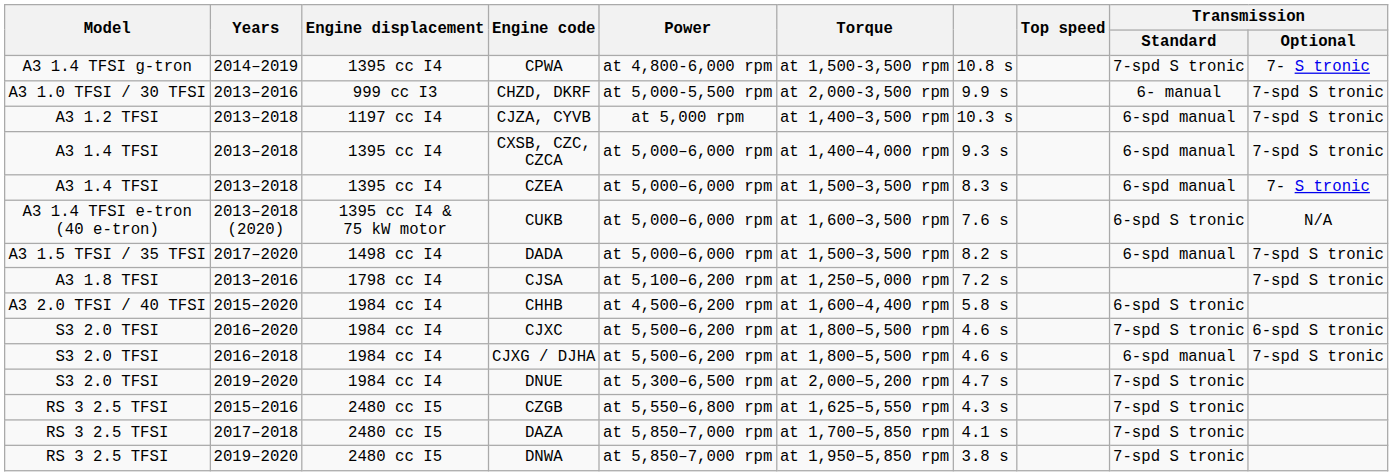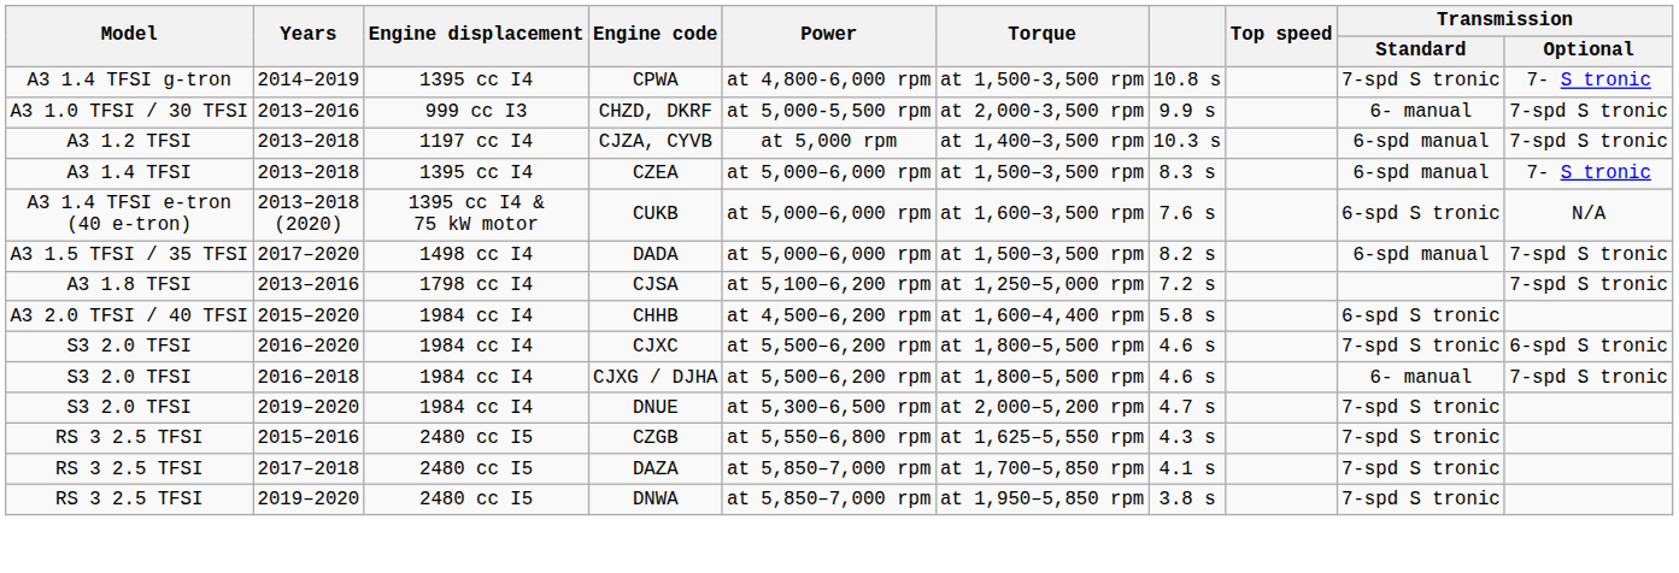 <table class="wikitable sticky-header" style="text-align: center; font-size: 95%">
 <tr>
 <th rowspan="2">Model</th>
 <th rowspan="2">Years</th>
 <th rowspan="2">Engine displacement</th>
 <th rowspan="2">Engine code</th>
 <th rowspan="2">Power</th>
 <th rowspan="2">Torque</th>
 <th rowspan="2"></th>
 <th rowspan="2">Top speed</th>
 <th colspan="2">Transmission</th>
 </tr>
 <tr>
 <th>Standard</th>
 <th>Optional</th>
 </tr>
 <tr>
 <td>A3 1.4 TFSI g-tron</td>
 <td>2014–2019</td>
 <td>1395 cc I4</td>
 <td>CPWA</td>
 <td> at 4,800-6,000 rpm</td>
 <td> at 1,500-3,500 rpm</td>
 <td>10.8 s</td>
 <td></td>
 <td>7-spd S tronic</td>
 <td>7- <a href='#'>S tronic</a></td>
 </tr>
 <tr>
 <td>A3 1.0 TFSI / 30 TFSI</td>
 <td>2013–2016</td>
 <td>999 cc I3</td>
 <td>CHZD, DKRF</td>
 <td> at 5,000-5,500 rpm</td>
 <td> at 2,000-3,500 rpm</td>
 <td>9.9 s</td>
 <td></td>
 <td>6- manual</td>
 <td>7-spd S tronic</td>
 </tr>
 <tr>
 <td>A3 1.2 TFSI</td>
 <td>2013–2018</td>
 <td>1197 cc I4</td>
 <td>CJZA, CYVB</td>
 <td> at 5,000 rpm</td>
 <td> at 1,400–3,500 rpm</td>
 <td>10.3 s</td>
-<td></td>
-<td>6-spd manual</td>
-<td>7-spd S tronic</td>
-</tr>
-<tr>
-<td>A3 1.4 TFSI</td>
-<td>2013–2018</td>
-<td>1395 cc I4</td>
-<td>CXSB, CZC,<br>CZCA</td>
-<td> at 5,000–6,000 rpm</td>
-<td> at 1,400–4,000 rpm</td>
-<td>9.3 s</td>
 <td></td>
 <td>6-spd manual</td>
 <td>7-spd S tronic</td>
 </tr>
 <tr>
 <td>A3 1.4 TFSI</td>
 <td>2013–2018</td>
 <td>1395 cc I4</td>
 <td>CZEA</td>
 <td> at 5,000–6,000 rpm</td>
 <td> at 1,500–3,500 rpm</td>
 <td>8.3 s</td>
 <td></td>
 <td>6-spd manual</td>
 <td>7- <a href='#'>S tronic</a></td>
 </tr>
 <tr>
 <td>A3 1.4 TFSI e-tron<br>(40 e-tron)</td>
 <td>2013–2018<br>(2020)</td>
 <td>1395 cc I4 &<br>75 kW motor</td>
 <td>CUKB</td>
 <td> at 5,000–6,000 rpm</td>
 <td> at 1,600–3,500 rpm</td>
 <td>7.6 s</td>
 <td></td>
 <td>6-spd S tronic</td>
 <td>N/A</td>
 </tr>
 <tr>
 <td>A3 1.5 TFSI / 35 TFSI</td>
 <td>2017–2020</td>
 <td>1498 cc I4</td>
 <td>DADA</td>
 <td> at 5,000–6,000 rpm</td>
 <td> at 1,500–3,500 rpm</td>
 <td>8.2 s</td>
 <td></td>
 <td>6-spd manual</td>
 <td>7-spd S tronic</td>
 </tr>
 <tr>
 <td>A3 1.8 TFSI</td>
 <td>2013–2016</td>
 <td>1798 cc I4</td>
 <td>CJSA</td>
 <td> at 5,100–6,200 rpm</td>
 <td> at 1,250–5,000 rpm</td>
 <td>7.2 s</td>
 <td></td>
 <td></td>
 <td>7-spd S tronic</td>
 </tr>
 <tr>
 <td>A3 2.0 TFSI / 40 TFSI</td>
 <td>2015–2020</td>
 <td>1984 cc I4</td>
 <td>CHHB</td>
 <td> at 4,500–6,200 rpm</td>
 <td> at 1,600–4,400 rpm</td>
 <td>5.8 s</td>
 <td></td>
 <td>6-spd S tronic</td>
 <td></td>
 </tr>
 <tr>
 <td>S3 2.0 TFSI</td>
 <td>2016–2020</td>
 <td>1984 cc I4</td>
 <td>CJXC</td>
 <td> at 5,500–6,200 rpm</td>
 <td> at 1,800–5,500 rpm</td>
 <td>4.6 s</td>
 <td></td>
 <td>7-spd S tronic</td>
 <td>6-spd S tronic</td>
 </tr>
 <tr>
 <td>S3 2.0 TFSI</td>
 <td>2016–2018</td>
 <td>1984 cc I4</td>
 <td>CJXG / DJHA</td>
 <td> at 5,500–6,200 rpm</td>
 <td> at 1,800–5,500 rpm</td>
 <td>4.6 s</td>
 <td></td>
-<td>6-spd manual</td>
+<td>6- manual</td>
 <td>7-spd S tronic</td>
 </tr>
 <tr>
 <td>S3 2.0 TFSI</td>
 <td>2019–2020</td>
 <td>1984 cc I4</td>
 <td>DNUE</td>
 <td> at 5,300–6,500 rpm</td>
 <td> at 2,000–5,200 rpm</td>
 <td>4.7 s</td>
 <td></td>
 <td>7-spd S tronic</td>
 <td></td>
 </tr>
 <tr>
 <td>RS 3 2.5 TFSI</td>
 <td>2015–2016</td>
 <td>2480 cc I5</td>
 <td>CZGB</td>
 <td> at 5,550–6,800 rpm</td>
 <td> at 1,625–5,550 rpm</td>
 <td>4.3 s</td>
 <td></td>
 <td>7-spd S tronic</td>
 <td></td>
 </tr>
 <tr>
 <td>RS 3 2.5 TFSI</td>
 <td>2017–2018</td>
 <td>2480 cc I5</td>
 <td>DAZA</td>
 <td> at 5,850–7,000 rpm</td>
 <td> at 1,700–5,850 rpm</td>
 <td>4.1 s</td>
 <td></td>
 <td>7-spd S tronic</td>
 <td></td>
 </tr>
 <tr>
 <td>RS 3 2.5 TFSI</td>
 <td>2019–2020</td>
 <td>2480 cc I5</td>
 <td>DNWA</td>
 <td> at 5,850–7,000 rpm</td>
 <td> at 1,950–5,850 rpm</td>
 <td>3.8 s</td>
 <td></td>
 <td>7-spd S tronic</td>
 <td></td>
 </tr>
 </table>
